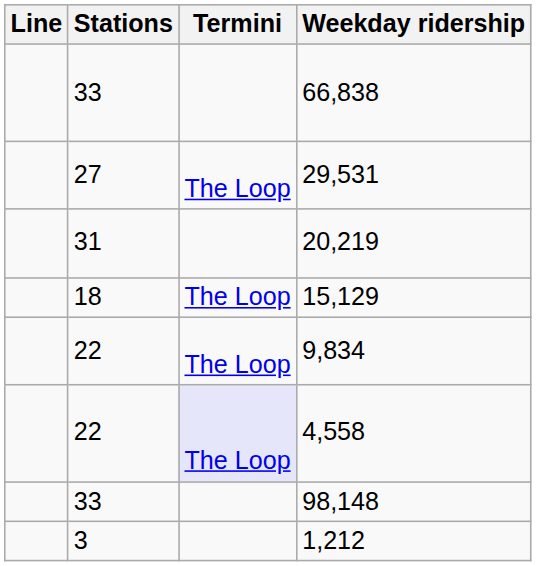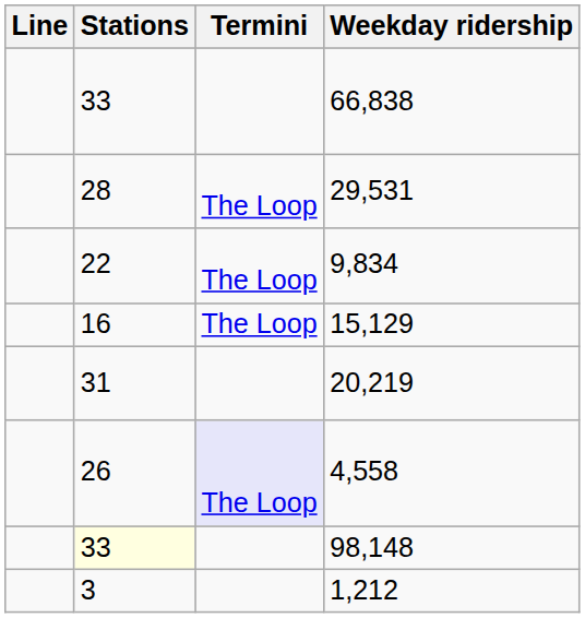 <table class="wikitable sortable plainrowheaders">
 <tr>
 <th scope="col">Line</th>
 <th scope="col">Stations</th>
 <th scope="col">Termini</th>
 <th scope="col">Weekday ridership<br></th>
 </tr>
 <tr>
 <td scope="row"></td>
 <td>33</td>
 <td> <br> <br> <br> </td>
 <td>66,838</td>
 </tr>
 <tr>
 <td scope="row"></td>
-<td>27</td>
+<td>28</td>
 <td> <br><a href='#'>The Loop</a> </td>
 <td>29,531</td>
+</tr>
+<tr>
+<td scope="row"></td>
+<td>22</td>
+<td> <br><a href='#'>The Loop</a> </td>
+<td>9,834</td>
+</tr>
+<tr>
+<td scope="row"></td>
+<td>16</td>
+<td><a href='#'>The Loop</a><br> </td>
+<td>15,129</td>
 </tr>
 <tr>
 <td scope="row"></td>
 <td>31</td>
 <td> <br> <br> </td>
 <td>20,219</td>
 </tr>
 <tr>
 <td scope="row"></td>
-<td>18</td>
-<td><a href='#'>The Loop</a><br> </td>
-<td>15,129</td>
-</tr>
-<tr>
-<td scope="row"></td>
-<td>22</td>
-<td> <br><a href='#'>The Loop</a> </td>
-<td>9,834</td>
-</tr>
-<tr>
-<td scope="row"></td>
-<td>22</td>
+<td>26</td>
 <td style="background: lavender;"> <br> <br><a href='#'>The Loop</a> </td>
 <td>4,558</td>
 </tr>
 <tr>
 <td scope="row"></td>
-<td>33</td>
+<td style="background: lightyellow;">33</td>
 <td> <br> </td>
 <td>98,148</td>
 </tr>
 <tr>
 <td scope="row"></td>
 <td>3</td>
 <td> <br> </td>
 <td>1,212</td>
 </tr>
 </table>
